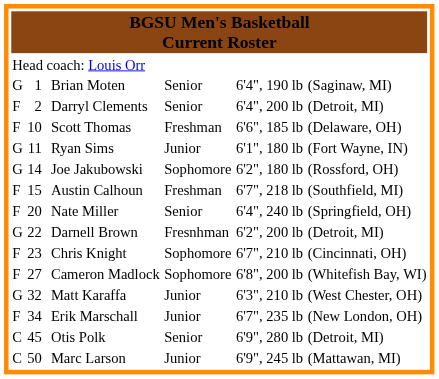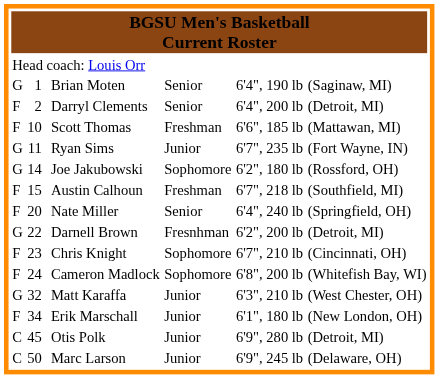 <table style="border:5px solid #FF8C00;" cellspacing=3>
 <tr align="center" bgcolor="#8B4513">
 <td colspan=8><big><span><strong>BGSU Men's Basketball</strong><br><strong>Current Roster</strong></span></big></td>
 </tr>
 <tr>
 <td colspan=6>Head coach: <a href='#'>Louis Orr</a></td>
 </tr>
 <tr>
 <td>G</td>
 <td align="right">1</td>
 <td></td>
 <td>Brian Moten</td>
 <td>Senior</td>
 <td>6'4", 190 lb</td>
 <td>(Saginaw, MI)</td>
 </tr>
 <tr>
 <td>F</td>
 <td align="right">2</td>
 <td></td>
 <td>Darryl Clements</td>
 <td>Senior</td>
 <td>6'4", 200 lb</td>
 <td>(Detroit, MI)</td>
 </tr>
 <tr>
 <td>F</td>
 <td align="right">10</td>
 <td></td>
 <td>Scott Thomas</td>
 <td>Freshman</td>
 <td>6'6", 185 lb</td>
-<td>(Delaware, OH)</td>
+<td>(Mattawan, MI)</td>
 </tr>
 <tr>
 <td>G</td>
 <td align="right">11</td>
 <td></td>
 <td>Ryan Sims</td>
 <td>Junior</td>
-<td>6'1", 180 lb</td>
+<td>6'7", 235 lb</td>
 <td>(Fort Wayne, IN)</td>
 </tr>
 <tr>
 <td>G</td>
 <td align="right">14</td>
 <td></td>
 <td>Joe Jakubowski</td>
 <td>Sophomore</td>
 <td>6'2", 180 lb</td>
 <td>(Rossford, OH)</td>
 </tr>
 <tr>
 <td>F</td>
 <td align="right">15</td>
 <td></td>
 <td>Austin Calhoun</td>
 <td>Freshman</td>
 <td>6'7", 218 lb</td>
 <td>(Southfield, MI)</td>
 </tr>
 <tr>
 <td>F</td>
 <td align="right">20</td>
 <td></td>
 <td>Nate Miller</td>
 <td>Senior</td>
 <td>6'4", 240 lb</td>
 <td>(Springfield, OH)</td>
 </tr>
 <tr>
 <td>G</td>
 <td align="right">22</td>
 <td></td>
 <td>Darnell Brown</td>
 <td>Fresnhman</td>
 <td>6'2", 200 lb</td>
 <td>(Detroit, MI)</td>
 </tr>
 <tr>
 <td>F</td>
 <td align="right">23</td>
 <td></td>
 <td>Chris Knight</td>
 <td>Sophomore</td>
 <td>6'7", 210 lb</td>
 <td>(Cincinnati, OH)</td>
 </tr>
 <tr>
 <td>F</td>
-<td align="right">27</td>
+<td align="right">24</td>
 <td></td>
 <td>Cameron Madlock</td>
 <td>Sophomore</td>
 <td>6'8", 200 lb</td>
 <td>(Whitefish Bay, WI)</td>
 </tr>
 <tr>
 <td>G</td>
 <td align="right">32</td>
 <td></td>
 <td>Matt Karaffa</td>
 <td>Junior</td>
 <td>6'3", 210 lb</td>
 <td>(West Chester, OH)</td>
 </tr>
 <tr>
 <td>F</td>
 <td align="right">34</td>
 <td></td>
 <td>Erik Marschall</td>
 <td>Junior</td>
-<td>6'7", 235 lb</td>
+<td>6'1", 180 lb</td>
 <td>(New London, OH)</td>
 </tr>
 <tr>
 <td>C</td>
 <td align="right">45</td>
 <td></td>
 <td>Otis Polk</td>
-<td>Senior</td>
+<td>Junior</td>
 <td>6'9", 280 lb</td>
 <td>(Detroit, MI)</td>
 </tr>
 <tr>
 <td>C</td>
 <td align="right">50</td>
 <td></td>
 <td>Marc Larson</td>
 <td>Junior</td>
 <td>6'9", 245 lb</td>
-<td>(Mattawan, MI)</td>
+<td>(Delaware, OH)</td>
 </tr>
 </table>
